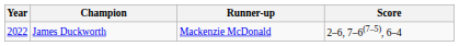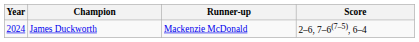 <table class="wikitable" style="font-size:90%">
 <tr>
 <th>Year</th>
 <th width="200">Champion</th>
 <th width="200">Runner-up</th>
 <th width="175">Score</th>
 </tr>
 <tr>
-<td><a href='#'>2022</a></td>
+<td><a href='#'>2024</a></td>
 <td> <a href='#'>James Duckworth</a></td>
 <td> <a href='#'>Mackenzie McDonald</a></td>
 <td>2–6, 7–6<sup>(7–5)</sup>, 6–4</td>
 </tr>
 </table>
